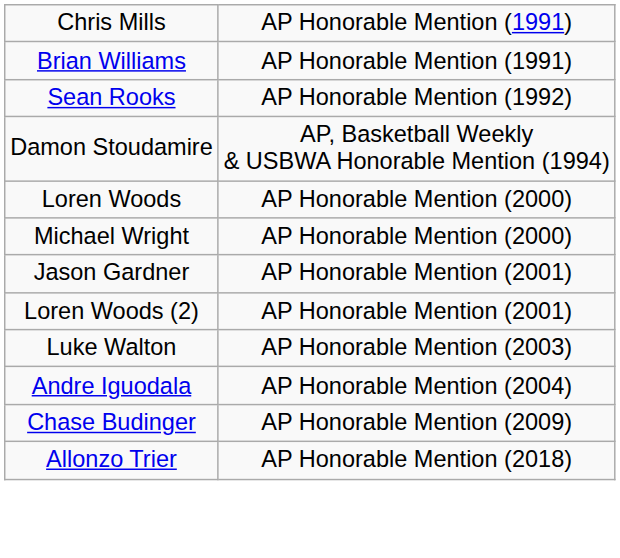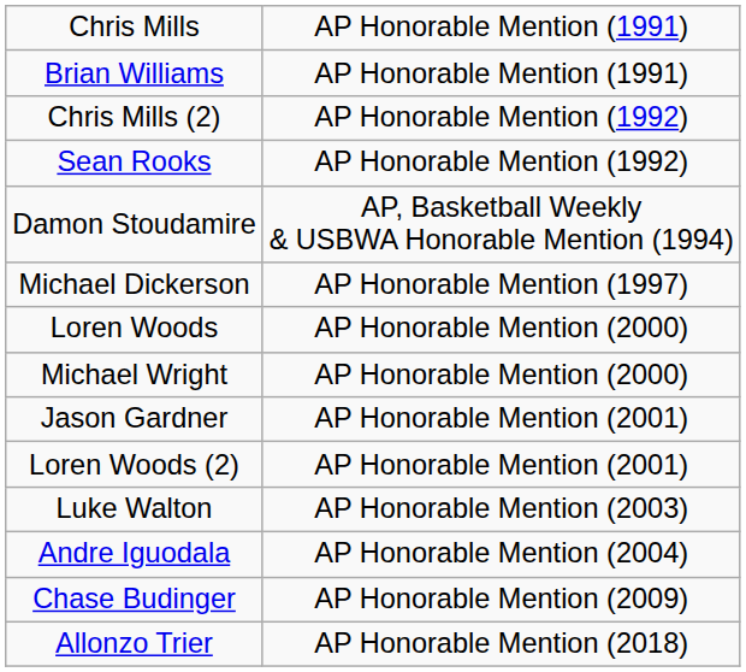 <table class="wikitable" style="text-align:center;">
 <tr>
 <td>Chris Mills</td>
 <td>AP Honorable Mention (<a href='#'>1991</a>)</td>
 </tr>
 <tr>
 <td><a href='#'>Brian Williams</a></td>
 <td>AP Honorable Mention (1991)</td>
 </tr>
 <tr>
+<td>Chris Mills (2)</td>
+<td>AP Honorable Mention (<a href='#'>1992</a>)</td>
+</tr>
+<tr>
 <td><a href='#'>Sean Rooks</a></td>
 <td>AP Honorable Mention (1992)</td>
 </tr>
 <tr>
 <td>Damon Stoudamire</td>
 <td>AP, Basketball Weekly<br> & USBWA Honorable Mention (1994)</td>
+</tr>
+<tr>
+<td>Michael Dickerson</td>
+<td>AP Honorable Mention (1997)</td>
 </tr>
 <tr>
 <td>Loren Woods</td>
 <td>AP Honorable Mention (2000)</td>
 </tr>
 <tr>
 <td>Michael Wright</td>
 <td>AP Honorable Mention (2000)</td>
 </tr>
 <tr>
 <td>Jason Gardner</td>
 <td>AP Honorable Mention (2001)</td>
 </tr>
 <tr>
 <td>Loren Woods (2)</td>
 <td>AP Honorable Mention (2001)</td>
 </tr>
 <tr>
 <td>Luke Walton</td>
 <td>AP Honorable Mention (2003)</td>
 </tr>
 <tr>
 <td><a href='#'>Andre Iguodala</a></td>
 <td>AP Honorable Mention (2004)</td>
 </tr>
 <tr>
 <td><a href='#'>Chase Budinger</a></td>
 <td>AP Honorable Mention (2009)</td>
 </tr>
 <tr>
 <td><a href='#'>Allonzo Trier</a></td>
 <td>AP Honorable Mention (2018)</td>
 </tr>
 </table>
